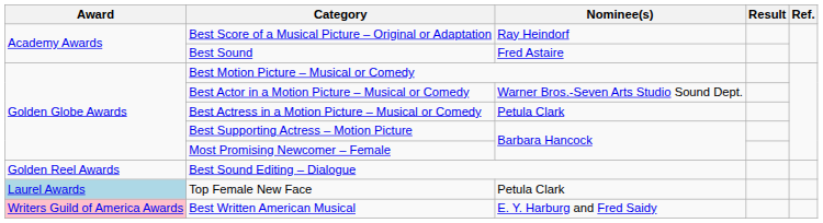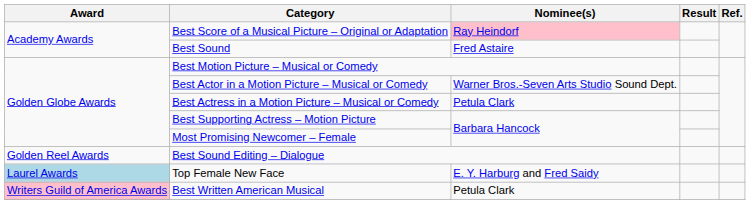 <table class="wikitable plainrowheaders">
 <tr>
 <th>Award</th>
 <th>Category</th>
 <th>Nominee(s)</th>
 <th>Result</th>
 <th>Ref.</th>
 </tr>
 <tr>
 <td rowspan="2"><a href='#'>Academy Awards</a></td>
 <td><a href='#'>Best Score of a Musical Picture – Original or Adaptation</a></td>
-<td><a href='#'>Ray Heindorf</a></td>
+<td style="background: pink;"><a href='#'>Ray Heindorf</a></td>
 <td></td>
 <td align="center" rowspan="2"></td>
 </tr>
 <tr>
 <td><a href='#'>Best Sound</a></td>
 <td><a href='#'>Fred Astaire</a></td>
 <td></td>
 </tr>
 <tr>
 <td rowspan="5"><a href='#'>Golden Globe Awards</a></td>
 <td colspan="2"><a href='#'>Best Motion Picture – Musical or Comedy</a></td>
 <td></td>
 <td align="center" rowspan="5"></td>
 </tr>
 <tr>
 <td><a href='#'>Best Actor in a Motion Picture – Musical or Comedy</a></td>
 <td><a href='#'>Warner Bros.-Seven Arts Studio</a> Sound Dept.</td>
 <td></td>
 </tr>
 <tr>
 <td><a href='#'>Best Actress in a Motion Picture – Musical or Comedy</a></td>
 <td><a href='#'>Petula Clark</a></td>
 <td></td>
 </tr>
 <tr>
 <td><a href='#'>Best Supporting Actress – Motion Picture</a></td>
 <td rowspan="2"><a href='#'>Barbara Hancock</a></td>
 <td></td>
 </tr>
 <tr>
 <td><a href='#'>Most Promising Newcomer – Female</a></td>
 <td></td>
 </tr>
 <tr>
 <td><a href='#'>Golden Reel Awards</a></td>
 <td colspan="2"><a href='#'>Best Sound Editing – Dialogue</a></td>
 <td></td>
 <td align="center"></td>
 </tr>
 <tr>
 <td style="background: lightblue;"><a href='#'>Laurel Awards</a></td>
 <td>Top Female New Face</td>
-<td>Petula Clark</td>
+<td><a href='#'>E. Y. Harburg</a> and <a href='#'>Fred Saidy</a></td>
 <td></td>
 <td align="center"></td>
 </tr>
 <tr>
 <td style="background: pink;"><a href='#'>Writers Guild of America Awards</a></td>
 <td><a href='#'>Best Written American Musical</a></td>
-<td><a href='#'>E. Y. Harburg</a> and <a href='#'>Fred Saidy</a></td>
+<td>Petula Clark</td>
 <td></td>
 <td align="center"></td>
 </tr>
 </table>
